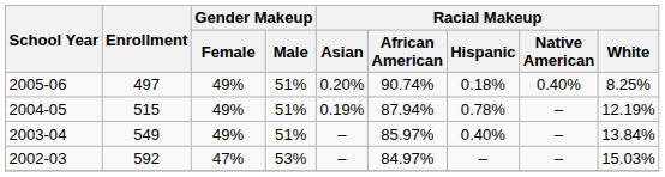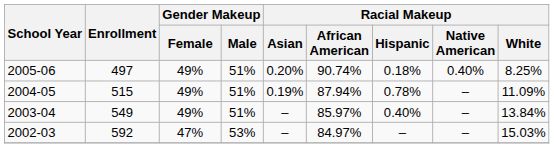 <table class="wikitable" style="font-size: 95%;">
 <tr>
 <th rowspan="2">School Year</th>
 <th rowspan="2">Enrollment</th>
 <th colspan="2">Gender Makeup</th>
 <th colspan="5">Racial Makeup</th>
 </tr>
 <tr>
 <th>Female</th>
 <th>Male</th>
 <th>Asian</th>
 <th>African <br>American</th>
 <th>Hispanic</th>
 <th>Native <br>American</th>
 <th>White</th>
 </tr>
 <tr>
 <td align="left">2005-06</td>
 <td align="center">497</td>
 <td align="center">49%</td>
 <td align="center">51%</td>
 <td align="center">0.20%</td>
 <td align="center">90.74%</td>
 <td align="center">0.18%</td>
 <td align="center">0.40%</td>
 <td align="center">8.25%</td>
 </tr>
 <tr>
 <td align="left">2004-05</td>
 <td align="center">515</td>
 <td align="center">49%</td>
 <td align="center">51%</td>
 <td align="center">0.19%</td>
 <td align="center">87.94%</td>
 <td align="center">0.78%</td>
 <td align="center">–</td>
-<td align="center">12.19%</td>
+<td align="center">11.09%</td>
 </tr>
 <tr>
 <td align="left">2003-04</td>
 <td align="center">549</td>
 <td align="center">49%</td>
 <td align="center">51%</td>
 <td align="center">–</td>
 <td align="center">85.97%</td>
 <td align="center">0.40%</td>
 <td align="center">–</td>
 <td align="center">13.84%</td>
 </tr>
 <tr>
 <td align="left">2002-03</td>
 <td align="center">592</td>
 <td align="center">47%</td>
 <td align="center">53%</td>
 <td align="center">–</td>
 <td align="center">84.97%</td>
 <td align="center">–</td>
 <td align="center">–</td>
 <td align="center">15.03%</td>
 </tr>
 <tr>
 </tr>
 </table>
